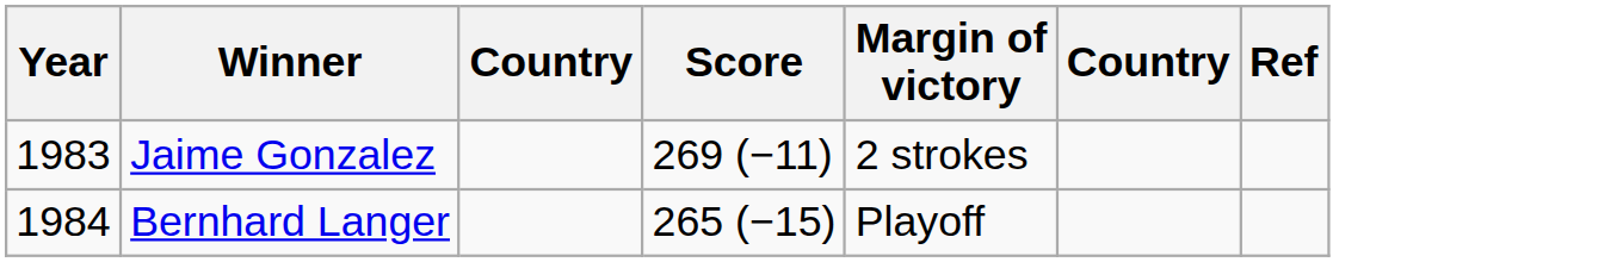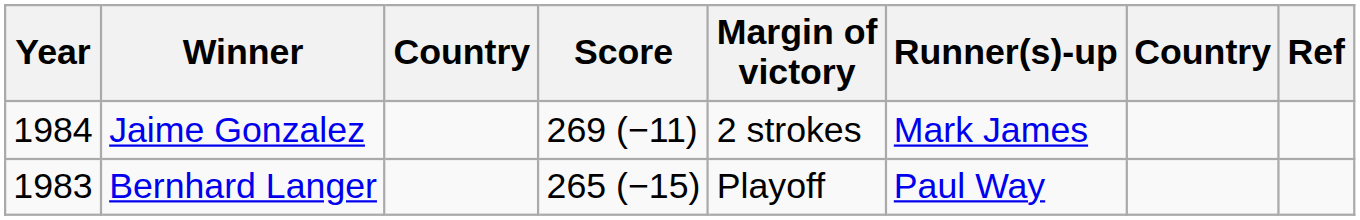 <table class="wikitable">
 <tr>
 <th>Year</th>
 <th>Winner</th>
 <th>Country</th>
 <th>Score</th>
 <th>Margin of<br>victory</th>
+<th>Runner(s)-up</th>
 <th>Country</th>
 <th>Ref</th>
 </tr>
 <tr>
-<td>1983</td>
+<td>1984</td>
 <td><a href='#'>Jaime Gonzalez</a></td>
 <td></td>
 <td>269 (−11)</td>
 <td>2 strokes</td>
+<td><a href='#'>Mark James</a></td>
 <td></td>
 <td></td>
 </tr>
 <tr>
-<td>1984</td>
+<td>1983</td>
 <td><a href='#'>Bernhard Langer</a></td>
 <td></td>
 <td>265 (−15)</td>
 <td>Playoff</td>
+<td><a href='#'>Paul Way</a></td>
 <td></td>
 <td></td>
 </tr>
 </table>
